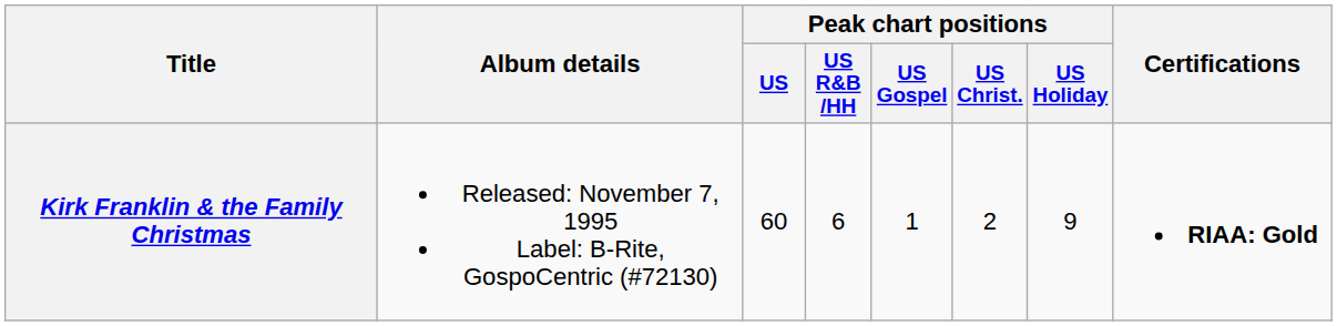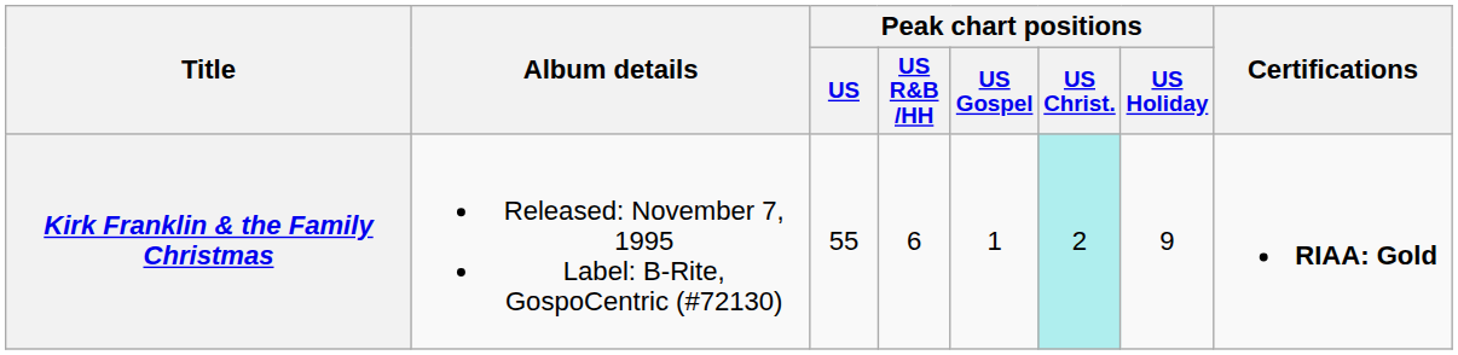 <table class="wikitable plainrowheaders" style="text-align:center;" border="1">
 <tr>
 <th scope="col" rowspan="2" style="width:19em;">Title</th>
 <th scope="col" rowspan="2" style="width:17em;">Album details</th>
 <th scope="col" colspan="5">Peak chart positions</th>
 <th rowspan=2 width="150">Certifications</th>
 </tr>
 <tr>
 <th scope="col" style="width:3em;font-size:85%;"><a href='#'>US</a><br></th>
 <th scope="col" style="width:3em;font-size:85%;"><a href='#'>US<br>R&B<br>/HH</a><br></th>
 <th scope="col" style="width:3em;font-size:85%;"><a href='#'>US Gospel</a><br></th>
 <th scope="col" style="width:3em;font-size:85%;"><a href='#'>US<br>Christ.</a><br></th>
 <th scope="col" style="width:3em;font-size:85%;"><a href='#'>US<br>Holiday</a><br></th>
 </tr>
 <tr>
 <th scope="row"><em><a href='#'>Kirk Franklin & the Family Christmas</a></em></th>
 <td><br><ul><li>Released: November 7, 1995</li><li>Label: B-Rite, GospoCentric (#72130)</li></ul></td>
-<td>60</td>
+<td>55</td>
 <td>6</td>
 <td>1</td>
-<td>2</td>
+<td style="background: paleturquoise;">2</td>
 <td>9</td>
 <td><strong><br><ul><li>RIAA: Gold</li></ul></strong></td>
 </tr>
 </table>
